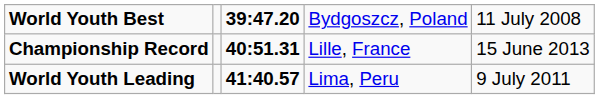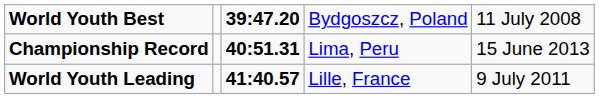 <table class="wikitable">
 <tr>
 <td><strong>World Youth Best</strong></td>
 <td></td>
 <td><strong>39:47.20</strong></td>
 <td><a href='#'>Bydgoszcz</a>, <a href='#'>Poland</a></td>
 <td>11 July 2008</td>
 </tr>
 <tr>
 <td><strong>Championship Record</strong></td>
 <td></td>
 <td><strong>40:51.31</strong></td>
-<td><a href='#'>Lille</a>, <a href='#'>France</a></td>
+<td><a href='#'>Lima</a>, <a href='#'>Peru</a></td>
 <td>15 June 2013</td>
 </tr>
 <tr>
 <td><strong>World Youth Leading</strong></td>
 <td></td>
 <td><strong>41:40.57</strong></td>
-<td><a href='#'>Lima</a>, <a href='#'>Peru</a></td>
+<td><a href='#'>Lille</a>, <a href='#'>France</a></td>
 <td>9 July 2011</td>
 </tr>
 </table>
